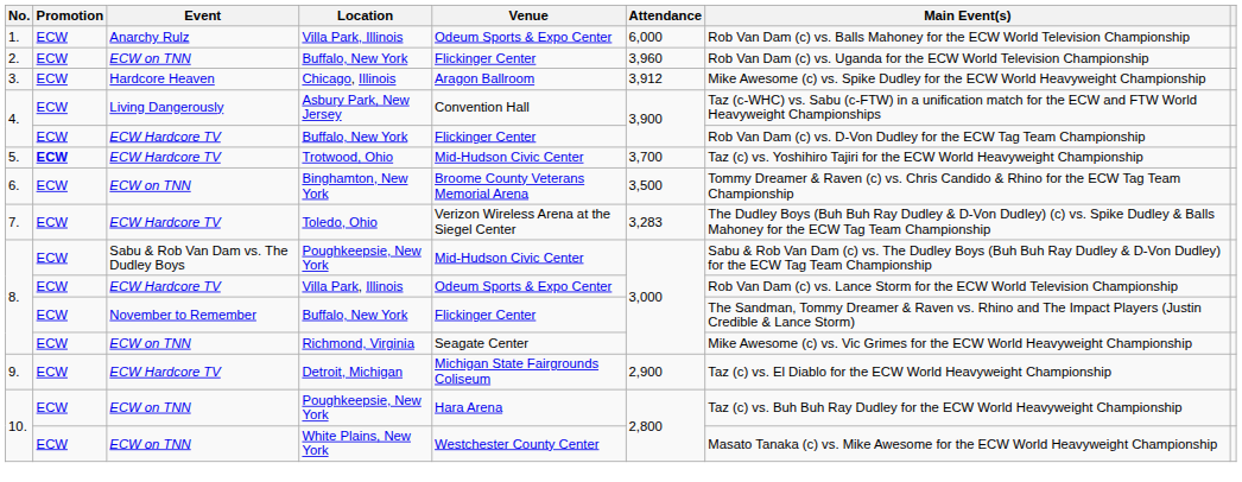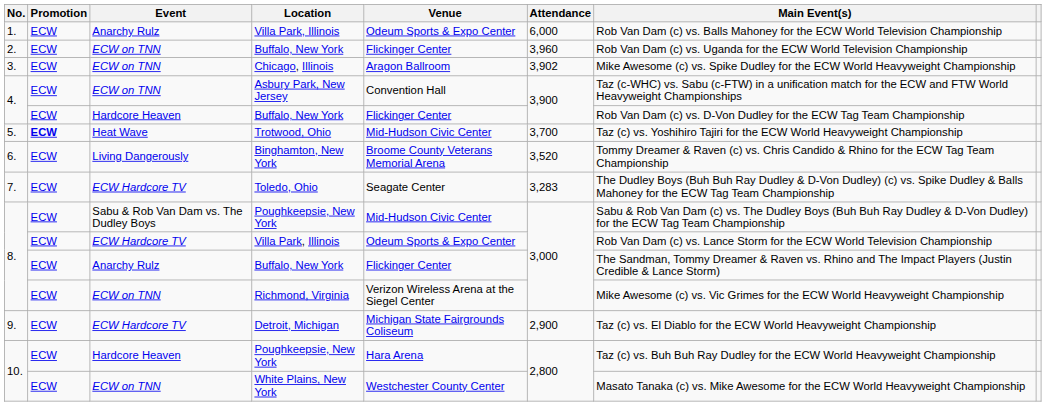 <table class="wikitable sortable" style="font-size:85%;">
 <tr>
 <th>No.</th>
 <th>Promotion</th>
 <th>Event</th>
 <th>Location</th>
 <th>Venue</th>
 <th>Attendance</th>
 <th class=unsortable>Main Event(s)</th>
 <th class=unsortable></th>
 </tr>
 <tr>
 <td>1.</td>
 <td><a href='#'>ECW</a></td>
 <td><a href='#'>Anarchy Rulz</a> <br> </td>
 <td><a href='#'>Villa Park, Illinois</a></td>
 <td><a href='#'>Odeum Sports & Expo Center</a></td>
 <td>6,000</td>
 <td>Rob Van Dam (c) vs. Balls Mahoney for the ECW World Television Championship</td>
 <td></td>
 </tr>
 <tr>
 <td>2.</td>
 <td><a href='#'>ECW</a></td>
 <td><em><a href='#'>ECW on TNN</a></em> <br> </td>
 <td><a href='#'>Buffalo, New York</a></td>
 <td><a href='#'>Flickinger Center</a></td>
 <td>3,960</td>
 <td>Rob Van Dam (c) vs. Uganda for the ECW World Television Championship</td>
 <td></td>
 </tr>
 <tr>
 <td>3.</td>
 <td><a href='#'>ECW</a></td>
-<td><a href='#'>Hardcore Heaven</a> <br> </td>
+<td><em><a href='#'>ECW on TNN</a></em> <br> </td>
 <td><a href='#'>Chicago</a>, <a href='#'>Illinois</a></td>
 <td><a href='#'>Aragon Ballroom</a></td>
-<td>3,912</td>
+<td>3,902</td>
 <td>Mike Awesome (c) vs. Spike Dudley for the ECW World Heavyweight Championship</td>
 <td></td>
 </tr>
 <tr>
 <td rowspan=2>4.</td>
 <td><a href='#'>ECW</a></td>
-<td><a href='#'>Living Dangerously</a> <br> </td>
+<td><em><a href='#'>ECW on TNN</a></em> <br> </td>
 <td><a href='#'>Asbury Park, New Jersey</a></td>
 <td>Convention Hall</td>
 <td rowspan=2>3,900</td>
 <td>Taz (c-WHC) vs. Sabu (c-FTW) in a unification match for the ECW and FTW World Heavyweight Championships</td>
 <td></td>
 </tr>
 <tr>
 <td><a href='#'>ECW</a></td>
-<td><em><a href='#'>ECW Hardcore TV</a></em> <br> </td>
+<td><a href='#'>Hardcore Heaven</a> <br> </td>
 <td><a href='#'>Buffalo, New York</a></td>
 <td><a href='#'>Flickinger Center</a></td>
 <td>Rob Van Dam (c) vs. D-Von Dudley for the ECW Tag Team Championship</td>
 <td></td>
 </tr>
 <tr>
 <td>5.</td>
 <td><strong><a href='#'>ECW</a></strong></td>
-<td><em><a href='#'>ECW Hardcore TV</a></em> <br> </td>
+<td><a href='#'>Heat Wave</a> <br> </td>
 <td><a href='#'>Trotwood, Ohio</a></td>
 <td><a href='#'>Mid-Hudson Civic Center</a></td>
 <td>3,700</td>
 <td>Taz (c) vs. Yoshihiro Tajiri for the ECW World Heavyweight Championship</td>
 <td></td>
 </tr>
 <tr>
 <td>6.</td>
 <td><a href='#'>ECW</a></td>
-<td><em><a href='#'>ECW on TNN</a></em> <br> </td>
+<td><a href='#'>Living Dangerously</a> <br> </td>
 <td><a href='#'>Binghamton, New York</a></td>
 <td><a href='#'>Broome County Veterans Memorial Arena</a></td>
-<td>3,500</td>
+<td>3,520</td>
 <td>Tommy Dreamer & Raven (c) vs. Chris Candido & Rhino for the ECW Tag Team Championship</td>
 <td></td>
 </tr>
 <tr>
 <td>7.</td>
 <td><a href='#'>ECW</a></td>
 <td><em><a href='#'>ECW Hardcore TV</a></em> <br> </td>
 <td><a href='#'>Toledo, Ohio</a></td>
-<td>Verizon Wireless Arena at the Siegel Center</td>
+<td>Seagate Center</td>
 <td>3,283</td>
 <td>The Dudley Boys (Buh Buh Ray Dudley & D-Von Dudley) (c) vs. Spike Dudley & Balls Mahoney for the ECW Tag Team Championship</td>
 <td></td>
 </tr>
 <tr>
 <td rowspan=4>8.</td>
 <td><a href='#'>ECW</a></td>
 <td>Sabu & Rob Van Dam vs. The Dudley Boys <br> </td>
 <td><a href='#'>Poughkeepsie, New York</a></td>
 <td><a href='#'>Mid-Hudson Civic Center</a></td>
 <td rowspan=4>3,000</td>
 <td>Sabu & Rob Van Dam (c) vs. The Dudley Boys (Buh Buh Ray Dudley & D-Von Dudley) for the ECW Tag Team Championship</td>
 <td></td>
 </tr>
 <tr>
 <td><a href='#'>ECW</a></td>
 <td><em><a href='#'>ECW Hardcore TV</a></em> <br> </td>
 <td><a href='#'>Villa Park</a>, <a href='#'>Illinois</a></td>
 <td><a href='#'>Odeum Sports & Expo Center</a></td>
 <td>Rob Van Dam (c) vs. Lance Storm for the ECW World Television Championship</td>
 <td></td>
 </tr>
 <tr>
 <td><a href='#'>ECW</a></td>
-<td><a href='#'>November to Remember</a> <br> </td>
+<td><a href='#'>Anarchy Rulz</a> <br> </td>
 <td><a href='#'>Buffalo, New York</a></td>
 <td><a href='#'>Flickinger Center</a></td>
 <td>The Sandman, Tommy Dreamer & Raven vs. Rhino and The Impact Players (Justin Credible & Lance Storm)</td>
 <td></td>
 </tr>
 <tr>
 <td><a href='#'>ECW</a></td>
 <td><em><a href='#'>ECW on TNN</a></em> <br> </td>
 <td><a href='#'>Richmond, Virginia</a></td>
-<td>Seagate Center</td>
+<td>Verizon Wireless Arena at the Siegel Center</td>
 <td>Mike Awesome (c) vs. Vic Grimes for the ECW World Heavyweight Championship</td>
 <td></td>
 </tr>
 <tr>
 <td>9.</td>
 <td><a href='#'>ECW</a></td>
 <td><em><a href='#'>ECW Hardcore TV</a></em> <br> </td>
 <td><a href='#'>Detroit, Michigan</a></td>
 <td><a href='#'>Michigan State Fairgrounds Coliseum</a></td>
 <td>2,900</td>
 <td>Taz (c) vs. El Diablo for the ECW World Heavyweight Championship</td>
 <td></td>
 </tr>
 <tr>
 <td rowspan=2>10.</td>
 <td><a href='#'>ECW</a></td>
-<td><em><a href='#'>ECW on TNN</a></em> <br> </td>
+<td><a href='#'>Hardcore Heaven</a> <br> </td>
 <td><a href='#'>Poughkeepsie, New York</a></td>
 <td><a href='#'>Hara Arena</a></td>
 <td rowspan=2>2,800</td>
 <td>Taz (c) vs. Buh Buh Ray Dudley for the ECW World Heavyweight Championship</td>
 <td></td>
 </tr>
 <tr>
 <td><a href='#'>ECW</a></td>
 <td><em><a href='#'>ECW on TNN</a></em> <br> </td>
 <td><a href='#'>White Plains, New York</a></td>
 <td><a href='#'>Westchester County Center</a></td>
 <td>Masato Tanaka (c) vs. Mike Awesome for the ECW World Heavyweight Championship</td>
 <td></td>
 </tr>
 </table>
